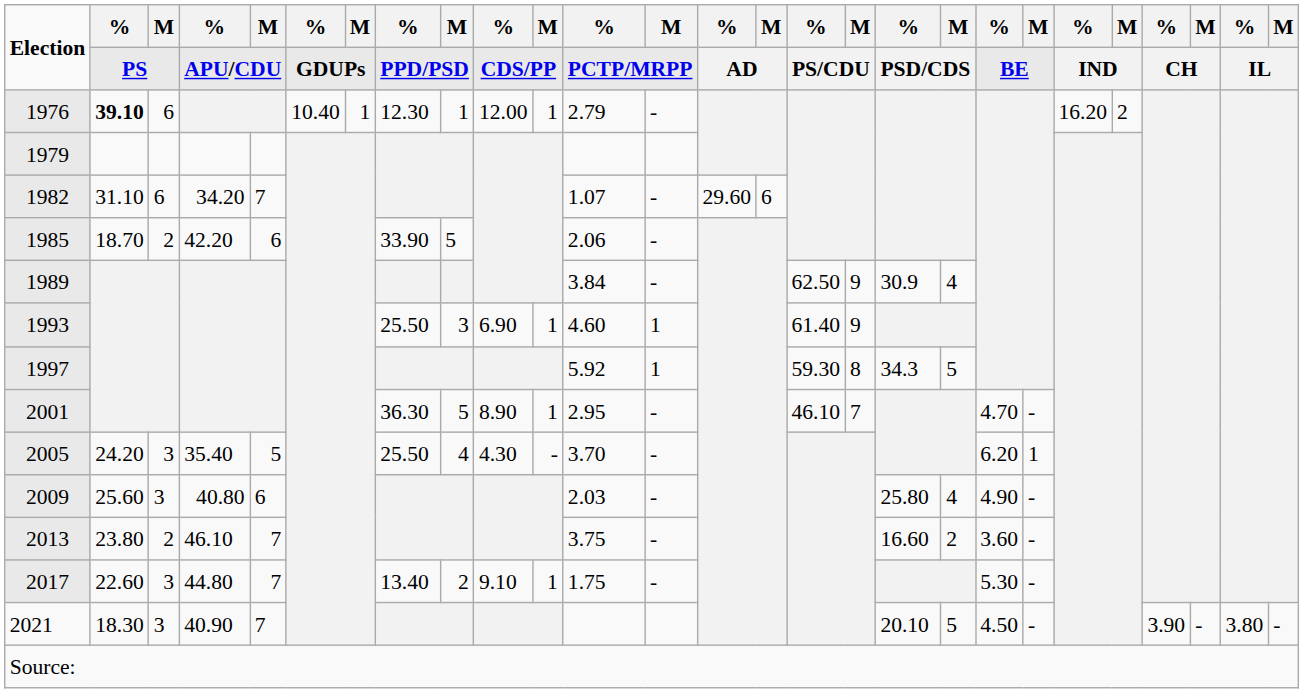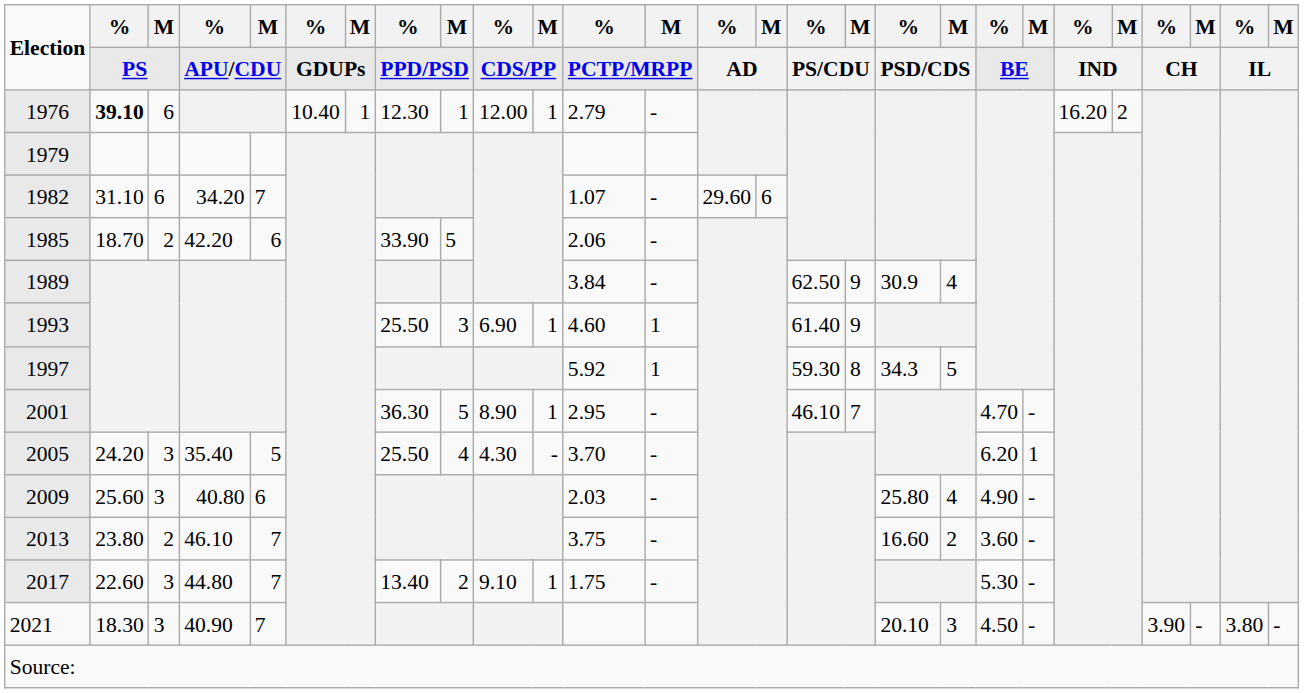 <table class="wikitable" style="text-align:left; font-size:95%; line-height:23px;">
 <tr>
 <td rowspan="2"><strong>Election</strong></td>
 <th><strong>%</strong></th>
 <th>M</th>
 <th><strong>%</strong></th>
 <th>M</th>
 <th><strong>%</strong></th>
 <th>M</th>
 <th><strong>%</strong></th>
 <th>M</th>
 <th><strong>%</strong></th>
 <th>M</th>
 <th><strong>%</strong></th>
 <th>M</th>
 <th><strong>%</strong></th>
 <th>M</th>
 <th><strong>%</strong></th>
 <th>M</th>
 <th><strong>%</strong></th>
 <th>M</th>
 <th><strong>%</strong></th>
 <th>M</th>
 <th><strong>%</strong></th>
 <th>M</th>
 <th><strong>%</strong></th>
 <th>M</th>
 <th><strong>%</strong></th>
 <th>M</th>
 </tr>
 <tr>
 <th colspan="2" align="right" valign="top" style="background-color:#E9E9E9"><a href='#'>PS</a></th>
 <th colspan="2" align="right" valign="top" style="background-color:#E9E9E9"><a href='#'>APU</a>/<a href='#'>CDU</a></th>
 <th colspan="2" align="right" valign="top" style="background-color:#E9E9E9">GDUPs</th>
 <th colspan="2" align="right" valign="top" style="background-color:#E9E9E9"><a href='#'>PPD/PSD</a></th>
 <th colspan="2" align="right" valign="top" style="background-color:#E9E9E9"><a href='#'>CDS/PP</a></th>
 <th colspan="2" align="right" valign="top" style="background-color:#E9E9E9"><a href='#'>PCTP/MRPP</a></th>
 <th colspan="2">AD</th>
 <th colspan="2">PS/CDU</th>
 <th colspan="2">PSD/CDS</th>
 <th colspan="2" align="right" valign="top" style="background-color:#E9E9E9"><a href='#'>BE</a></th>
 <th colspan="2">IND</th>
 <th colspan="2">CH</th>
 <th colspan="2">IL</th>
 </tr>
 <tr>
 <td align="center" style="background-color:#E9E9E9">1976</td>
 <td><strong>39.10</strong></td>
 <td align="right" valign="top">6</td>
 <th colspan="2"></th>
 <td>10.40</td>
 <td align="right" valign="top">1</td>
 <td>12.30</td>
 <td align="right" valign="top">1</td>
 <td>12.00</td>
 <td align="right" valign="top">1</td>
 <td>2.79</td>
 <td>-</td>
 <th colspan="2" rowspan="2"></th>
 <th colspan="2" rowspan="4"></th>
 <th colspan="2" rowspan="4"></th>
 <th colspan="2" rowspan="7"></th>
 <td>16.20</td>
 <td>2</td>
 <th colspan="2" rowspan="12"></th>
 <th colspan="2" rowspan="12"></th>
 </tr>
 <tr>
 <td align="center" style="background-color:#E9E9E9">1979</td>
 <td></td>
 <td></td>
 <td></td>
 <td></td>
 <th colspan="2" rowspan="12"></th>
 <th colspan="2" rowspan="2"></th>
 <th colspan="2" rowspan="4"></th>
 <td></td>
 <td></td>
 <th colspan="2" rowspan="12"></th>
 </tr>
 <tr>
 <td align="center" style="background-color:#E9E9E9">1982</td>
 <td align="right" valign="top">31.10</td>
 <td>6</td>
 <td align="right" valign="top">34.20</td>
 <td>7</td>
 <td>1.07</td>
 <td>-</td>
 <td>29.60</td>
 <td>6</td>
 </tr>
 <tr>
 <td align="center" style="background-color:#E9E9E9">1985</td>
 <td>18.70</td>
 <td align="right" valign="top">2</td>
 <td>42.20</td>
 <td align="right" valign="top">6</td>
 <td>33.90</td>
 <td>5</td>
 <td>2.06</td>
 <td>-</td>
 <th colspan="2" rowspan="10"></th>
 </tr>
 <tr>
 <td align="center" style="background-color:#E9E9E9">1989</td>
 <th colspan="2" rowspan="4" align="right" valign="top"></th>
 <th colspan="2" rowspan="4" align="right" valign="top"></th>
 <th></th>
 <th></th>
 <td>3.84</td>
 <td>-</td>
 <td>62.50</td>
 <td>9</td>
 <td>30.9</td>
 <td>4</td>
 </tr>
 <tr>
 <td align="center" style="background-color:#E9E9E9">1993</td>
 <td>25.50</td>
 <td align="right" valign="top">3</td>
 <td>6.90</td>
 <td align="right" valign="top">1</td>
 <td>4.60</td>
 <td>1</td>
 <td>61.40</td>
 <td>9</td>
 <th colspan="2"></th>
 </tr>
 <tr>
 <td align="center" style="background-color:#E9E9E9">1997</td>
 <th colspan="2"></th>
 <th colspan="2"></th>
 <td>5.92</td>
 <td>1</td>
 <td>59.30</td>
 <td>8</td>
 <td>34.3</td>
 <td>5</td>
 </tr>
 <tr>
 <td align="center" style="background-color:#E9E9E9">2001</td>
 <td>36.30</td>
 <td align="right" valign="top">5</td>
 <td>8.90</td>
 <td align="right" valign="top">1</td>
 <td>2.95</td>
 <td>-</td>
 <td>46.10</td>
 <td>7</td>
 <th colspan="2" rowspan="2"></th>
 <td>4.70</td>
 <td>-</td>
 </tr>
 <tr>
 <td align="center" style="background-color:#E9E9E9">2005</td>
 <td>24.20</td>
 <td align="right" valign="top">3</td>
 <td>35.40</td>
 <td align="right" valign="top">5</td>
 <td>25.50</td>
 <td align="right" valign="top">4</td>
 <td>4.30</td>
 <td align="right" valign="top">-</td>
 <td>3.70</td>
 <td>-</td>
 <th colspan="2" rowspan="5"></th>
 <td>6.20</td>
 <td>1</td>
 </tr>
 <tr>
 <td align="center" style="background-color:#E9E9E9">2009</td>
 <td align="right" valign="top">25.60</td>
 <td>3</td>
 <td align="right" valign="top">40.80</td>
 <td>6</td>
 <th colspan="2" rowspan="2"></th>
 <th colspan="2" rowspan="2"></th>
 <td>2.03</td>
 <td>-</td>
 <td>25.80</td>
 <td>4</td>
 <td>4.90</td>
 <td>-</td>
 </tr>
 <tr>
 <td align="center" style="background-color:#E9E9E9">2013</td>
 <td>23.80</td>
 <td align="right" valign="top">2</td>
 <td>46.10</td>
 <td align="right" valign="top">7</td>
 <td>3.75</td>
 <td>-</td>
 <td>16.60</td>
 <td>2</td>
 <td>3.60</td>
 <td>-</td>
 </tr>
 <tr>
 <td align="center" style="background-color:#E9E9E9">2017</td>
 <td>22.60</td>
 <td align="right" valign="top">3</td>
 <td>44.80</td>
 <td align="right" valign="top">7</td>
 <td>13.40</td>
 <td align="right" valign="top">2</td>
 <td>9.10</td>
 <td align="right" valign="top">1</td>
 <td>1.75</td>
 <td>-</td>
 <th colspan="2"></th>
 <td>5.30</td>
 <td>-</td>
 </tr>
 <tr>
 <td>2021</td>
 <td>18.30</td>
 <td>3</td>
 <td>40.90</td>
 <td>7</td>
 <th colspan="2"></th>
 <th colspan="2"></th>
 <td></td>
 <td></td>
 <td>20.10</td>
-<td>5</td>
+<td>3</td>
 <td>4.50</td>
 <td>-</td>
 <td>3.90</td>
 <td>-</td>
 <td>3.80</td>
 <td>-</td>
 </tr>
 <tr>
 <td colspan="28">Source:  </td>
 </tr>
 </table>
